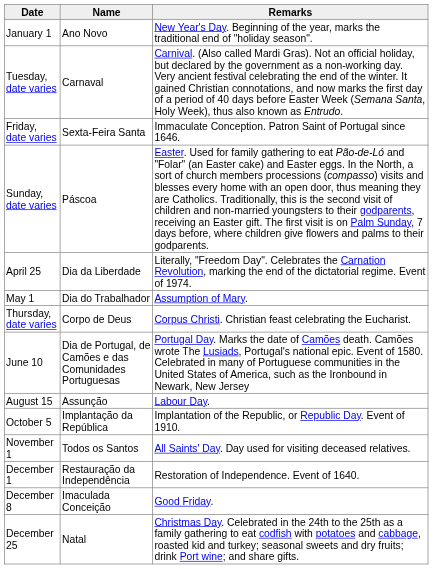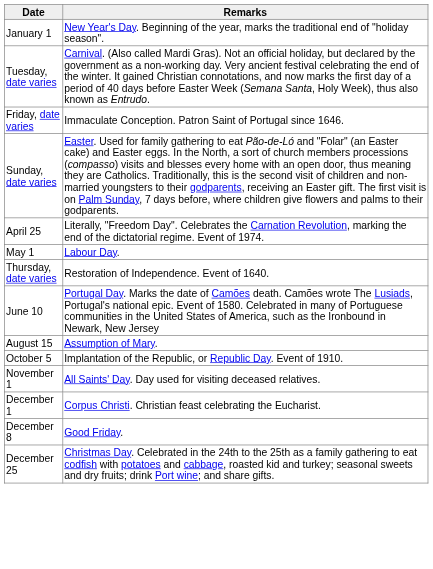 <table border="1" align="center" cellpadding="2" cellspacing="0" style="border-collapse:collapse;border:1px solid gray;font-size:95%">
 <tr style="background:#efefef;">
 <th>Date</th>
-<th>Name</th>
 <th>Remarks</th>
 </tr>
 <tr>
 <td>January 1</td>
-<td>Ano Novo</td>
 <td><a href='#'>New Year's Day</a>. Beginning of the year, marks the traditional end of "holiday season".</td>
 </tr>
 <tr>
 <td>Tuesday, <a href='#'>date varies</a></td>
-<td>Carnaval</td>
 <td><a href='#'>Carnival</a>. (Also called Mardi Gras). Not an official holiday, but declared by the government as a non-working day. Very ancient festival celebrating the end of the winter. It gained Christian connotations, and now marks the first day of a period of 40 days before Easter Week (<em>Semana Santa</em>, Holy Week), thus also known as <em>Entrudo</em>.</td>
 </tr>
 <tr>
 <td>Friday, <a href='#'>date varies</a></td>
-<td>Sexta-Feira Santa</td>
 <td>Immaculate Conception. Patron Saint of Portugal since 1646.</td>
 </tr>
 <tr>
 <td>Sunday, <a href='#'>date varies</a></td>
-<td>Páscoa</td>
 <td><a href='#'>Easter</a>. Used for family gathering to eat <em>Pão-de-Ló</em> and "Folar" (an Easter cake) and Easter eggs. In the North, a sort of church members processions (<em>compasso</em>) visits and blesses every home with an open door, thus meaning they are Catholics. Traditionally, this is the second visit of children and non-married youngsters to their <a href='#'>godparents</a>, receiving an Easter gift. The first visit is on <a href='#'>Palm Sunday</a>, 7 days before, where children give flowers and palms to their godparents.</td>
 </tr>
 <tr>
 <td>April 25</td>
-<td>Dia da Liberdade</td>
 <td>Literally, "Freedom Day". Celebrates the <a href='#'>Carnation Revolution</a>, marking the end of the dictatorial regime. Event of 1974.</td>
 </tr>
 <tr>
 <td>May 1</td>
-<td>Dia do Trabalhador</td>
-<td><a href='#'>Assumption of Mary</a>.</td>
+<td><a href='#'>Labour Day</a>.</td>
 </tr>
 <tr>
 <td>Thursday, <a href='#'>date varies</a></td>
-<td>Corpo de Deus</td>
-<td><a href='#'>Corpus Christi</a>. Christian feast celebrating the Eucharist.</td>
+<td>Restoration of Independence. Event of 1640.</td>
 </tr>
 <tr June 1 (Kids day) Dia das criancas>
 <td>June 10</td>
-<td>Dia de Portugal, de Camões e das Comunidades Portuguesas</td>
 <td><a href='#'>Portugal Day</a>. Marks the date of <a href='#'>Camões</a> death. Camões wrote The <a href='#'>Lusiads</a>, Portugal's national epic. Event of 1580. Celebrated in many of Portuguese communities in the United States of America, such as the Ironbound in Newark, New Jersey</td>
 </tr>
 <tr>
 <td>August 15</td>
-<td>Assunção</td>
-<td><a href='#'>Labour Day</a>.</td>
+<td><a href='#'>Assumption of Mary</a>.</td>
 </tr>
 <tr>
 <td>October 5</td>
-<td>Implantação da República</td>
 <td>Implantation of the Republic, or <a href='#'>Republic Day</a>. Event of 1910.</td>
 </tr>
 <tr>
 <td>November 1</td>
-<td>Todos os Santos</td>
 <td><a href='#'>All Saints' Day</a>. Day used for visiting deceased relatives.</td>
 </tr>
 <tr>
 <td>December 1</td>
-<td>Restauração da Independência</td>
-<td>Restoration of Independence. Event of 1640.</td>
+<td><a href='#'>Corpus Christi</a>. Christian feast celebrating the Eucharist.</td>
 </tr>
 <tr>
 <td>December 8</td>
-<td>Imaculada Conceição</td>
 <td><a href='#'>Good Friday</a>.</td>
 </tr>
 <tr>
 <td>December 25</td>
-<td>Natal</td>
 <td><a href='#'>Christmas Day</a>. Celebrated in the 24th to the 25th as a family gathering to eat <a href='#'>codfish</a> with <a href='#'>potatoes</a> and <a href='#'>cabbage</a>, roasted kid and turkey; seasonal sweets and dry fruits; drink <a href='#'>Port wine</a>; and share gifts.</td>
 </tr>
 </table>
